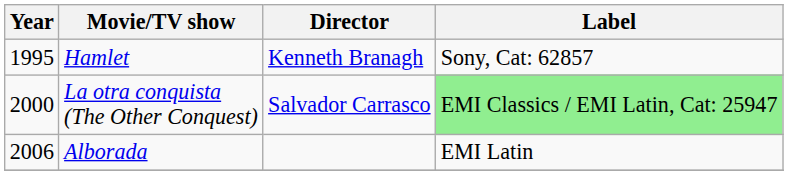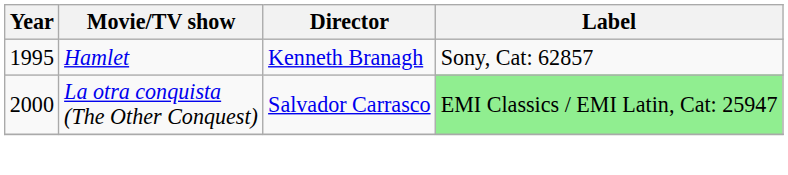 <table class="wikitable">
 <tr>
 <th>Year</th>
 <th>Movie/TV show</th>
 <th>Director</th>
 <th>Label</th>
 </tr>
 <tr>
 <td>1995</td>
 <td><em><a href='#'>Hamlet</a></em></td>
 <td><a href='#'>Kenneth Branagh</a></td>
 <td>Sony, Cat: 62857</td>
 </tr>
 <tr>
 <td>2000</td>
 <td><em><a href='#'>La otra conquista</a><br>(The Other Conquest)</em></td>
 <td><a href='#'>Salvador Carrasco</a></td>
 <td style="background: lightgreen;">EMI Classics / EMI Latin, Cat: 25947</td>
 </tr>
 <tr>
-<td>2006</td>
-<td><em><a href='#'>Alborada</a></em></td>
-<td></td>
-<td>EMI Latin</td>
-</tr>
-<tr>
 </tr>
 </table>
